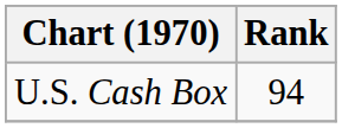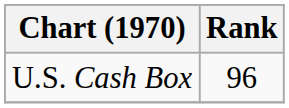 <table class="wikitable">
 <tr>
 <th>Chart (1970)</th>
 <th style="text-align:center;">Rank</th>
 </tr>
 <tr>
 <td>U.S. <em>Cash Box</em> </td>
-<td style="text-align:center;">94</td>
+<td style="text-align:center;">96</td>
 </tr>
 <tr>
 </tr>
 </table>
